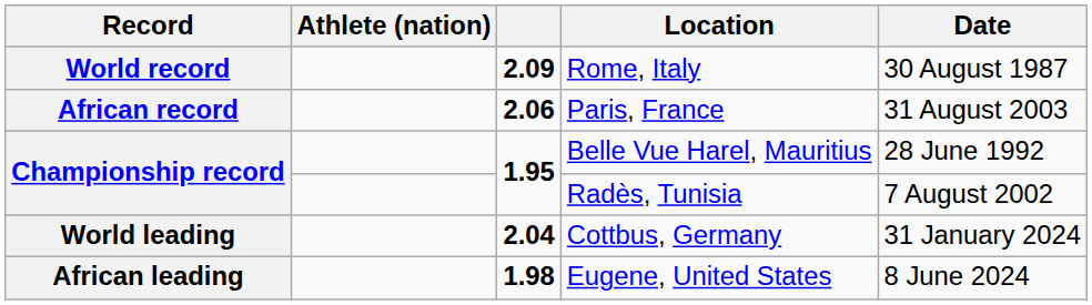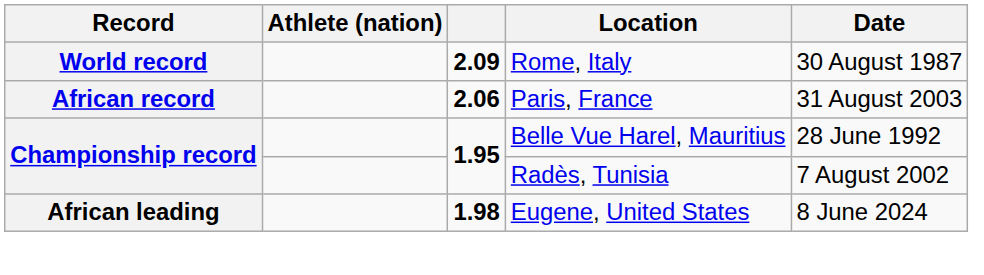 <table class="wikitable">
 <tr>
 <th scope="col">Record</th>
 <th scope="col">Athlete (nation)</th>
 <th scope="col"></th>
 <th scope="col">Location</th>
 <th scope="col">Date</th>
 </tr>
 <tr>
 <th scope="row"><a href='#'>World record</a></th>
 <td></td>
 <td align="center"><strong>2.09</strong></td>
 <td><a href='#'>Rome</a>, <a href='#'>Italy</a></td>
 <td>30 August 1987</td>
 </tr>
 <tr>
 <th scope="row"><a href='#'>African record</a></th>
 <td></td>
 <td align="center"><strong>2.06</strong></td>
 <td><a href='#'>Paris</a>, <a href='#'>France</a></td>
 <td>31 August 2003</td>
 </tr>
 <tr>
 <th rowspan="2"><a href='#'>Championship record</a></th>
 <td></td>
 <td rowspan="2" align="center"><strong>1.95</strong></td>
 <td><a href='#'>Belle Vue Harel</a>, <a href='#'>Mauritius</a></td>
 <td>28 June 1992</td>
 </tr>
 <tr>
 <td></td>
 <td><a href='#'>Radès</a>, <a href='#'>Tunisia</a></td>
 <td>7 August 2002</td>
 </tr>
 <tr>
-<th scope="row">World leading</th>
-<td></td>
-<td align="center"><strong>2.04</strong></td>
-<td><a href='#'>Cottbus</a>, <a href='#'>Germany</a></td>
-<td>31 January 2024</td>
-</tr>
-<tr>
 <th scope="row">African leading</th>
 <td></td>
 <td align="center"><strong>1.98</strong></td>
 <td><a href='#'>Eugene</a>, <a href='#'>United States</a></td>
 <td>8 June 2024</td>
 </tr>
 </table>
